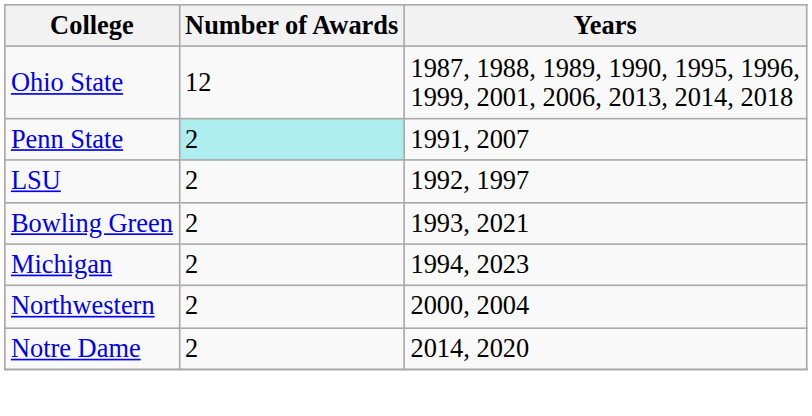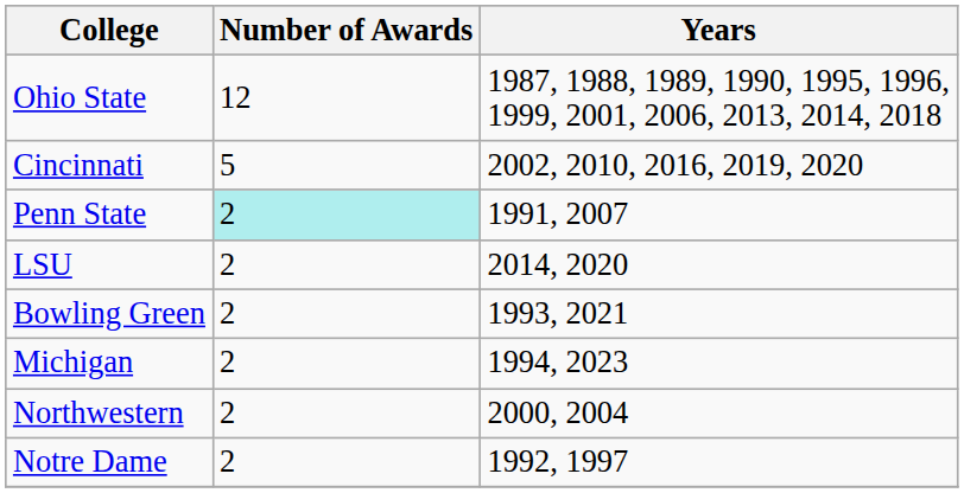 <table class="wikitable sortable">
 <tr>
 <th>College</th>
 <th>Number of Awards</th>
 <th>Years</th>
 </tr>
 <tr>
 <td><a href='#'>Ohio State</a></td>
 <td>12</td>
 <td>1987, 1988, 1989, 1990, 1995, 1996,<br> 1999, 2001, 2006, 2013, 2014, 2018</td>
 </tr>
 <tr>
+<td><a href='#'>Cincinnati</a></td>
+<td>5</td>
+<td>2002, 2010, 2016, 2019, 2020</td>
+</tr>
+<tr>
 <td><a href='#'>Penn State</a></td>
 <td style="background: paleturquoise;">2</td>
 <td>1991, 2007</td>
 </tr>
 <tr>
 <td><a href='#'>LSU</a></td>
 <td>2</td>
-<td>1992, 1997</td>
+<td>2014, 2020</td>
 </tr>
 <tr>
 <td><a href='#'>Bowling Green</a></td>
 <td>2</td>
 <td>1993, 2021</td>
 </tr>
 <tr>
 <td><a href='#'>Michigan</a></td>
 <td>2</td>
 <td>1994, 2023</td>
 </tr>
 <tr>
 <td><a href='#'>Northwestern</a></td>
 <td>2</td>
 <td>2000, 2004</td>
 </tr>
 <tr>
 <td><a href='#'>Notre Dame</a></td>
 <td>2</td>
-<td>2014, 2020</td>
+<td>1992, 1997</td>
 </tr>
 <tr>
 </tr>
 </table>
